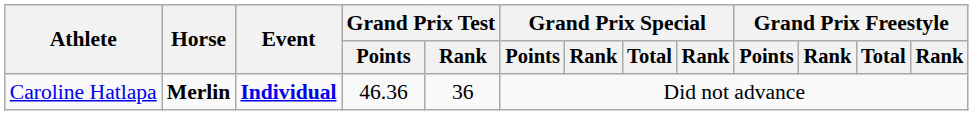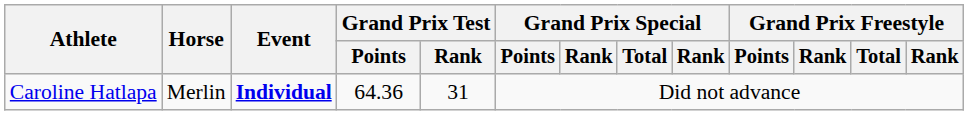 <table class=wikitable style=font-size:90%;text-align:center>
 <tr>
 <th rowspan=2>Athlete</th>
 <th rowspan=2>Horse</th>
 <th rowspan=2>Event</th>
 <th colspan=2>Grand Prix Test</th>
 <th colspan=4>Grand Prix Special</th>
 <th colspan=4>Grand Prix Freestyle</th>
 </tr>
 <tr style=font-size:95%>
 <th>Points</th>
 <th>Rank</th>
 <th>Points</th>
 <th>Rank</th>
 <th>Total</th>
 <th>Rank</th>
 <th>Points</th>
 <th>Rank</th>
 <th>Total</th>
 <th>Rank</th>
 </tr>
 <tr>
 <td align=left><a href='#'>Caroline Hatlapa</a></td>
-<td align=left><strong>Merlin</strong></td>
+<td align=left>Merlin</td>
 <td align=left><strong><a href='#'>Individual</a></strong></td>
-<td>46.36</td>
-<td>36</td>
+<td>64.36</td>
+<td>31</td>
 <td colspan=8>Did not advance</td>
 </tr>
 </table>
